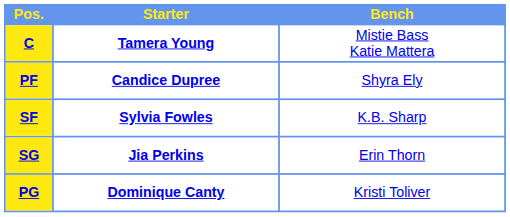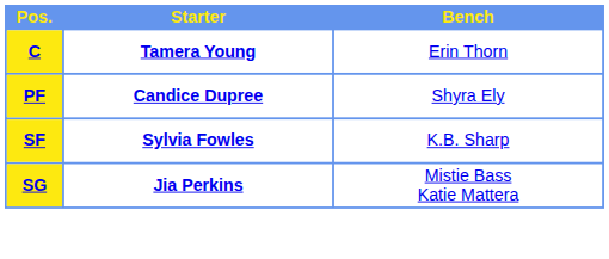 <table style="text-align: center; background:#6495ED; color:#FDE910">
 <tr>
 <th width="50">Pos.</th>
 <th style="width:250px;">Starter</th>
 <th style="width:250px;">Bench</th>
 </tr>
 <tr style="height:40px; background:white; color:#fc0;">
 <th style="background:#FDE910"><a href='#'><span>C</span></a></th>
 <td><strong><a href='#'>Tamera Young</a></strong></td>
-<td><a href='#'>Mistie Bass</a><br><a href='#'>Katie Mattera</a></td>
+<td><a href='#'>Erin Thorn</a></td>
 </tr>
 <tr style="height:40px; background:white; color:#fc0;">
 <th style="background:#FDE910"><a href='#'><span>PF</span></a></th>
 <td><strong><a href='#'>Candice Dupree</a></strong></td>
 <td><a href='#'>Shyra Ely</a></td>
 </tr>
 <tr style="height:40px; background:white; color:#fc0;">
 <th style="background:#FDE910"><a href='#'><span>SF</span></a></th>
 <td><strong><a href='#'>Sylvia Fowles</a></strong></td>
 <td><a href='#'>K.B. Sharp</a></td>
 </tr>
 <tr style="height:40px; background:white; color:#092C57">
 <th style="background:#FDE910"><a href='#'><span>SG</span></a></th>
 <td><strong><a href='#'>Jia Perkins</a></strong></td>
-<td><a href='#'>Erin Thorn</a></td>
-</tr>
-<tr style="height:40px; background:white; color:#fc0;">
-<th style="background:#FDE910"><a href='#'><span>PG</span></a></th>
-<td><strong><a href='#'>Dominique Canty</a></strong></td>
-<td><a href='#'>Kristi Toliver</a></td>
+<td><a href='#'>Mistie Bass</a><br><a href='#'>Katie Mattera</a></td>
 </tr>
 </table>
